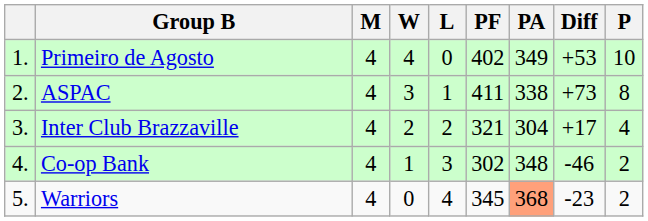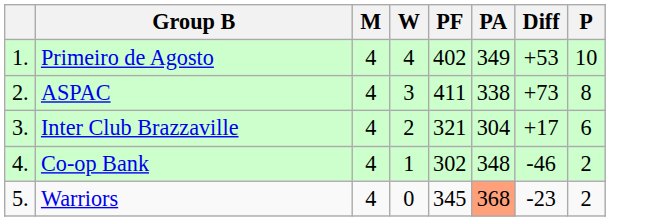 <table class="wikitable" style="text-align:center">
 <tr>
 <th width=15></th>
 <th width=220>Group B</th>
 <th width=20>M</th>
 <th width=20>W</th>
-<th width=20>L</th>
 <th width=20>PF</th>
 <th width=20>PA</th>
 <th width=30>Diff</th>
 <th width=20>P</th>
 </tr>
 <tr style="background: #ccffcc;">
 <td>1.</td>
 <td align=left> <a href='#'>Primeiro de Agosto</a></td>
 <td>4</td>
 <td>4</td>
-<td>0</td>
 <td>402</td>
 <td>349</td>
 <td>+53</td>
 <td>10</td>
 </tr>
 <tr style="background: #ccffcc;">
 <td>2.</td>
 <td align=left> <a href='#'>ASPAC</a></td>
 <td>4</td>
 <td>3</td>
-<td>1</td>
 <td>411</td>
 <td>338</td>
 <td>+73</td>
 <td>8</td>
 </tr>
 <tr style="background: #ccffcc;">
 <td>3.</td>
 <td align=left> <a href='#'>Inter Club Brazzaville</a></td>
 <td>4</td>
 <td>2</td>
-<td>2</td>
 <td>321</td>
 <td>304</td>
 <td>+17</td>
-<td>4</td>
+<td>6</td>
 </tr>
 <tr style="background: #ccffcc;">
 <td>4.</td>
 <td align=left> <a href='#'>Co-op Bank</a></td>
 <td>4</td>
 <td>1</td>
-<td>3</td>
 <td>302</td>
 <td>348</td>
 <td>-46</td>
 <td>2</td>
 </tr>
 <tr>
 <td>5.</td>
 <td align=left> <a href='#'>Warriors</a></td>
 <td>4</td>
 <td>0</td>
-<td>4</td>
 <td>345</td>
 <td style="background: lightsalmon;">368</td>
 <td>-23</td>
 <td>2</td>
 </tr>
 </table>
